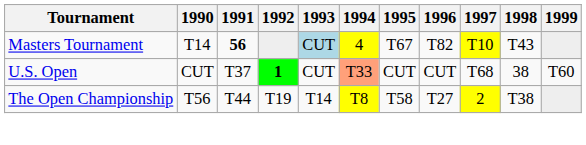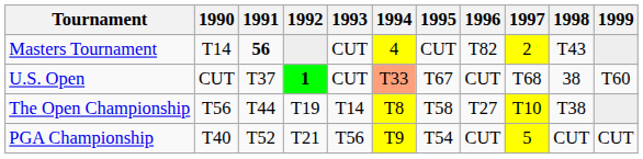 <table class="wikitable" style="font-size:95%;text-align:center;">
 <tr>
 <th>Tournament</th>
 <th>1990</th>
 <th>1991</th>
 <th>1992</th>
 <th>1993</th>
 <th>1994</th>
 <th>1995</th>
 <th>1996</th>
 <th>1997</th>
 <th>1998</th>
 <th>1999</th>
 </tr>
 <tr>
 <td align=left><a href='#'>Masters Tournament</a></td>
 <td>T14</td>
 <td><strong>56</strong></td>
 <td style="background:#eeeeee;"></td>
-<td style="background: lightblue;">CUT</td>
+<td>CUT</td>
 <td style="background:yellow;">4</td>
-<td>T67</td>
+<td>CUT</td>
 <td>T82</td>
-<td style="background:yellow;">T10</td>
+<td style="background:yellow;">2</td>
 <td>T43</td>
 <td style="background:#eeeeee;"></td>
 </tr>
 <tr>
 <td align=left><a href='#'>U.S. Open</a></td>
 <td>CUT</td>
 <td>T37</td>
 <td style="background:lime;"><strong>1</strong></td>
 <td>CUT</td>
 <td style="background: lightsalmon;">T33</td>
-<td>CUT</td>
+<td>T67</td>
 <td>CUT</td>
 <td>T68</td>
 <td>38</td>
 <td>T60</td>
 </tr>
 <tr>
 <td align=left><a href='#'>The Open Championship</a></td>
 <td>T56</td>
 <td>T44</td>
 <td>T19</td>
 <td>T14</td>
 <td style="background:yellow;">T8</td>
 <td>T58</td>
 <td>T27</td>
-<td style="background:yellow;">2</td>
+<td style="background:yellow;">T10</td>
 <td>T38</td>
 <td style="background:#eeeeee;"></td>
 </tr>
+<tr>
+<td align=left><a href='#'>PGA Championship</a></td>
+<td>T40</td>
+<td>T52</td>
+<td>T21</td>
+<td>T56</td>
+<td style="background:yellow;">T9</td>
+<td>T54</td>
+<td>CUT</td>
+<td style="background:yellow;">5</td>
+<td>CUT</td>
+<td>CUT</td>
+</tr>
 </table>
